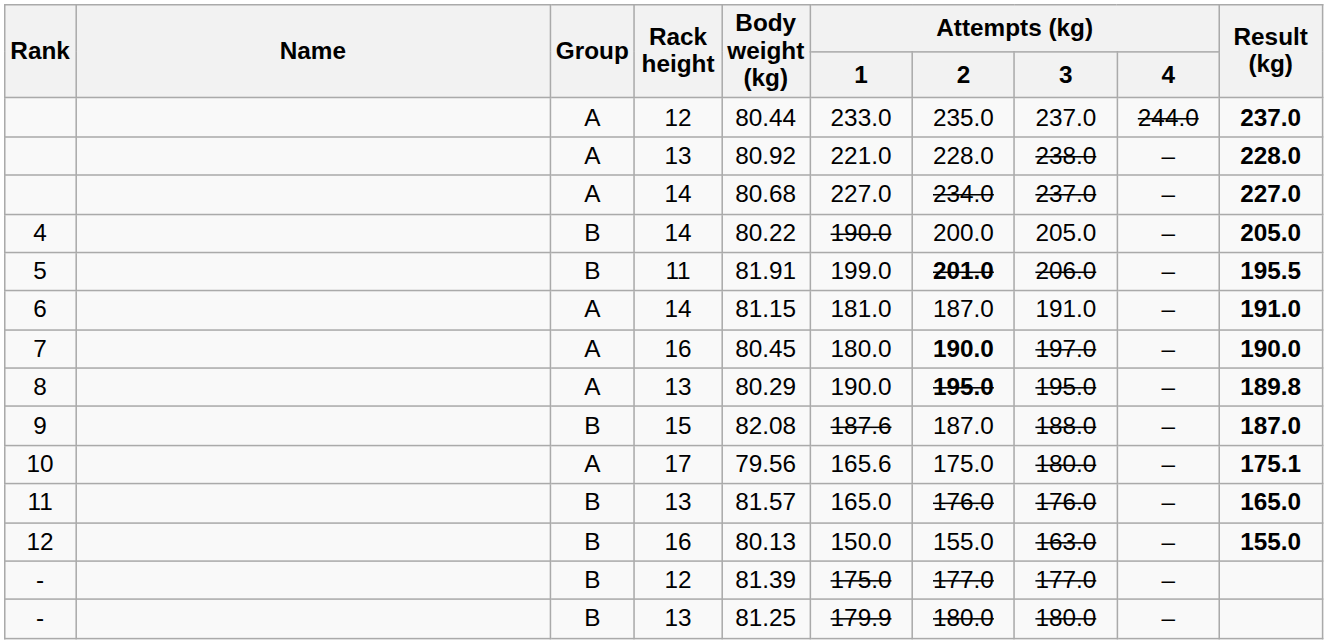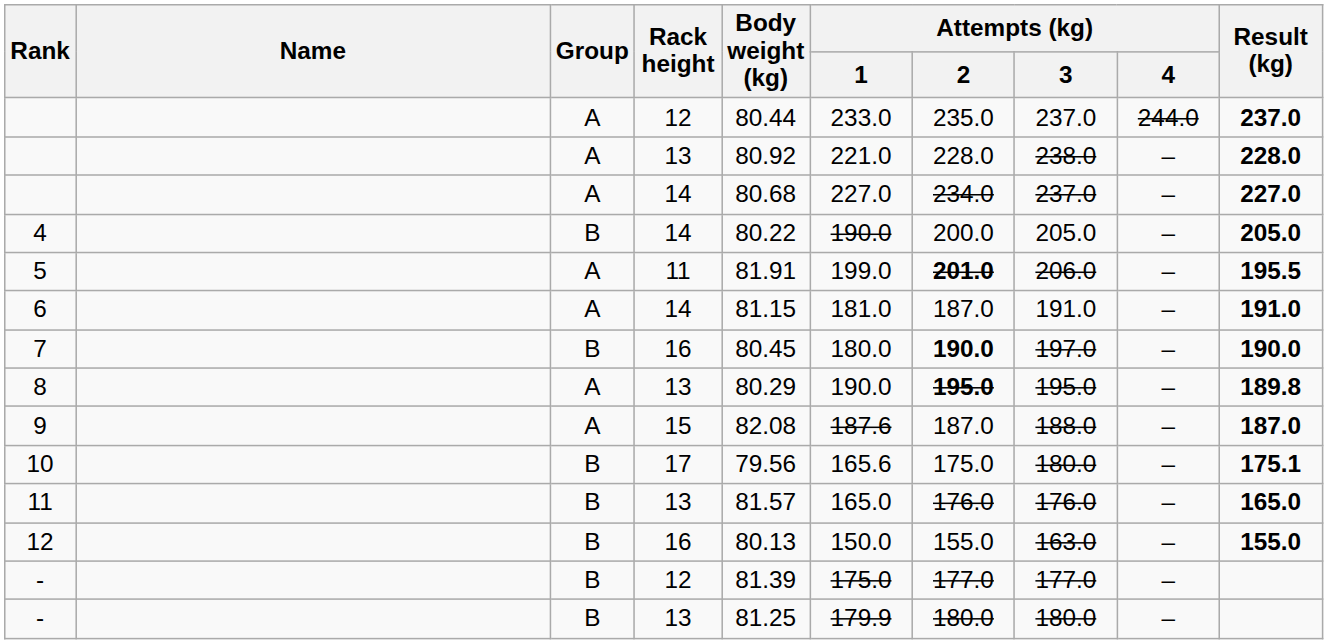 <table class="wikitable" style="text-align:center;">
 <tr>
 <th rowspan=2>Rank</th>
 <th rowspan=2 width=305>Name</th>
 <th rowspan=2 width=20>Group</th>
 <th rowspan=2 width=50>Rack height</th>
 <th rowspan=2 width=50>Body weight (kg)</th>
 <th colspan=4>Attempts (kg)</th>
 <th rowspan=2 width=60>Result (kg)</th>
 </tr>
 <tr>
 <th width=60>1</th>
 <th width=60>2</th>
 <th width=60>3</th>
 <th width=60>4</th>
 </tr>
 <tr>
 <td></td>
 <td align=left></td>
 <td>A</td>
 <td>12</td>
 <td>80.44</td>
 <td>233.0</td>
 <td>235.0</td>
 <td>237.0</td>
 <td><s>244.0</s></td>
 <td><strong>237.0</strong></td>
 </tr>
 <tr>
 <td></td>
 <td align=left></td>
 <td>A</td>
 <td>13</td>
 <td>80.92</td>
 <td>221.0</td>
 <td>228.0</td>
 <td><s>238.0</s></td>
 <td>–</td>
 <td><strong>228.0</strong></td>
 </tr>
 <tr>
 <td></td>
 <td align=left></td>
 <td>A</td>
 <td>14</td>
 <td>80.68</td>
 <td>227.0</td>
 <td><s>234.0</s></td>
 <td><s>237.0</s></td>
 <td>–</td>
 <td><strong>227.0</strong></td>
 </tr>
 <tr>
 <td>4</td>
 <td align=left></td>
 <td>B</td>
 <td>14</td>
 <td>80.22</td>
 <td><s>190.0</s></td>
 <td>200.0</td>
 <td>205.0</td>
 <td>–</td>
 <td><strong>205.0</strong></td>
 </tr>
 <tr>
 <td>5</td>
 <td align=left></td>
-<td>B</td>
+<td>A</td>
 <td>11</td>
 <td>81.91</td>
 <td>199.0</td>
 <td><strong><s>201.0</s></strong></td>
 <td><s>206.0</s></td>
 <td>–</td>
 <td><strong>195.5</strong></td>
 </tr>
 <tr>
 <td>6</td>
 <td align=left></td>
 <td>A</td>
 <td>14</td>
 <td>81.15</td>
 <td>181.0</td>
 <td>187.0</td>
 <td>191.0</td>
 <td>–</td>
 <td><strong>191.0</strong></td>
 </tr>
 <tr>
 <td>7</td>
 <td align=left></td>
-<td>A</td>
+<td>B</td>
 <td>16</td>
 <td>80.45</td>
 <td>180.0</td>
 <td><strong>190.0</strong></td>
 <td><s>197.0</s></td>
 <td>–</td>
 <td><strong>190.0</strong></td>
 </tr>
 <tr>
 <td>8</td>
 <td align=left></td>
 <td>A</td>
 <td>13</td>
 <td>80.29</td>
 <td>190.0</td>
 <td><strong><s>195.0</s></strong></td>
 <td><s>195.0</s></td>
 <td>–</td>
 <td><strong>189.8</strong></td>
 </tr>
 <tr>
 <td>9</td>
 <td align=left></td>
-<td>B</td>
+<td>A</td>
 <td>15</td>
 <td>82.08</td>
 <td><s>187.6</s></td>
 <td>187.0</td>
 <td><s>188.0</s></td>
 <td>–</td>
 <td><strong>187.0</strong></td>
 </tr>
 <tr>
 <td>10</td>
 <td align=left></td>
-<td>A</td>
+<td>B</td>
 <td>17</td>
 <td>79.56</td>
 <td>165.6</td>
 <td>175.0</td>
 <td><s>180.0</s></td>
 <td>–</td>
 <td><strong>175.1</strong></td>
 </tr>
 <tr>
 <td>11</td>
 <td align=left></td>
 <td>B</td>
 <td>13</td>
 <td>81.57</td>
 <td>165.0</td>
 <td><s>176.0</s></td>
 <td><s>176.0</s></td>
 <td>–</td>
 <td><strong>165.0</strong></td>
 </tr>
 <tr>
 <td>12</td>
 <td align=left></td>
 <td>B</td>
 <td>16</td>
 <td>80.13</td>
 <td>150.0</td>
 <td>155.0</td>
 <td><s>163.0</s></td>
 <td>–</td>
 <td><strong>155.0</strong></td>
 </tr>
 <tr>
 <td>-</td>
 <td align=left></td>
 <td>B</td>
 <td>12</td>
 <td>81.39</td>
 <td><s>175.0</s></td>
 <td><s>177.0</s></td>
 <td><s>177.0</s></td>
 <td>–</td>
 <td></td>
 </tr>
 <tr>
 <td>-</td>
 <td align=left></td>
 <td>B</td>
 <td>13</td>
 <td>81.25</td>
 <td><s>179.9</s></td>
 <td><s>180.0</s></td>
 <td><s>180.0</s></td>
 <td>–</td>
 <td></td>
 </tr>
 </table>
